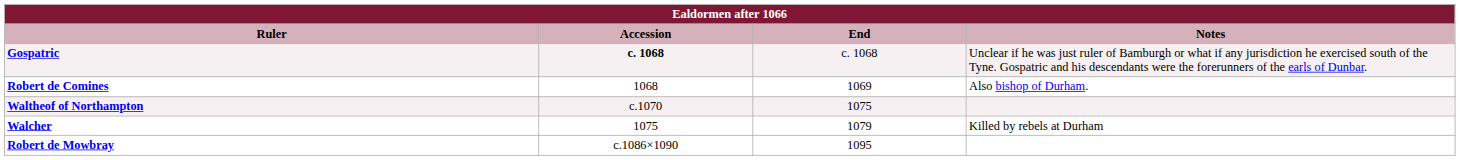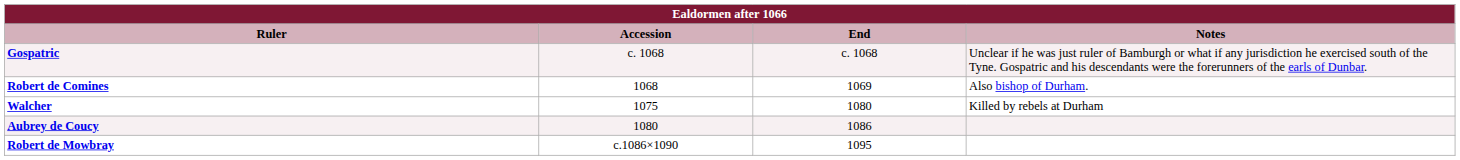 <table class="wikitable" style="width:95%;" border="1" cellpadding="2">
 <tr>
 <th colspan="4" style="background-color: #7F1734; color: white;">Ealdormen after 1066</th>
 </tr>
 <tr>
 <th style="background-color: #D4B1BB; width: 35%;">Ruler</th>
 <th style="background-color: #D4B1BB; width: 14%;">Accession</th>
 <th style="background-color: #D4B1BB; width: 14%;">End</th>
 <th style="background-color: #D4B1BB; width: 32%;">Notes</th>
 </tr>
 <tr valign="top" style="background-color: #F7F0F2;">
 <td><strong><a href='#'>Gospatric</a></strong></td>
-<td style="text-align: center;"><strong>c. 1068</strong></td>
+<td style="text-align: center;">c. 1068</td>
 <td style="text-align: center;">c. 1068</td>
 <td>Unclear if he was just ruler of Bamburgh or what if any jurisdiction he exercised south of the Tyne. Gospatric and his descendants were the forerunners of the <a href='#'>earls of Dunbar</a>.</td>
 </tr>
 <tr valign="top" style="background-color: white;">
 <td><strong><a href='#'>Robert de Comines</a></strong></td>
 <td style="text-align: center;">1068</td>
 <td style="text-align: center;">1069</td>
 <td>Also <a href='#'>bishop of Durham</a>.</td>
 </tr>
-<tr valign="top" style="background-color: #F7F0F2;">
-<td><strong><a href='#'>Waltheof of Northampton</a></strong></td>
-<td style="text-align: center;">c.1070</td>
-<td style="text-align: center;">1075</td>
-<td></td>
-</tr>
 <tr valign="top" style="background-color: white;">
 <td><strong><a href='#'>Walcher</a></strong></td>
 <td style="text-align: center;">1075</td>
-<td style="text-align: center;">1079</td>
+<td style="text-align: center;">1080</td>
 <td>Killed by rebels at Durham</td>
+</tr>
+<tr valign="top" style="background-color: #F7F0F2;">
+<td><strong><a href='#'>Aubrey de Coucy</a></strong></td>
+<td style="text-align: center;">1080</td>
+<td style="text-align: center;">1086</td>
+<td></td>
 </tr>
 <tr valign="top" style="background-color: white;">
 <td><strong><a href='#'>Robert de Mowbray</a></strong></td>
 <td style="text-align: center;">c.1086×1090</td>
 <td style="text-align: center;">1095</td>
 <td></td>
 </tr>
 </table>
